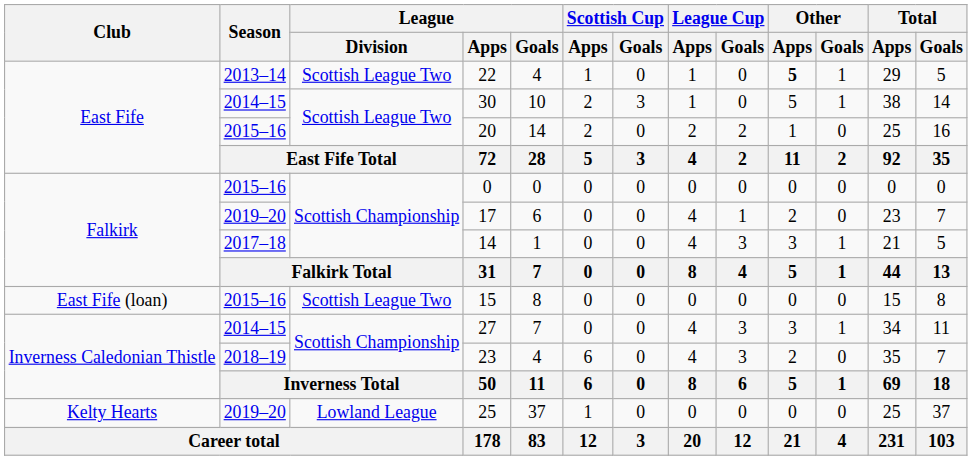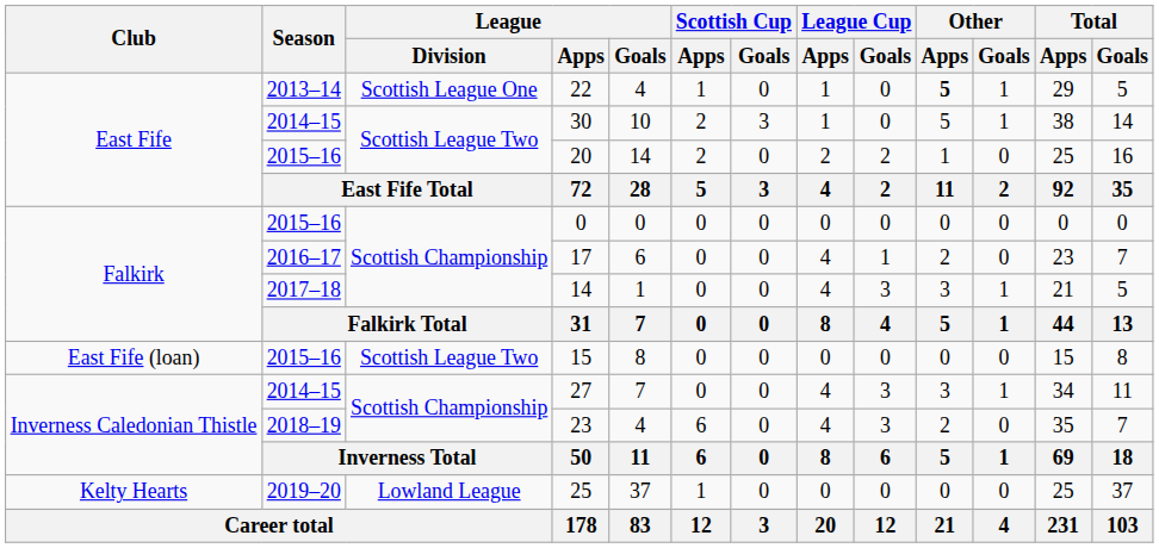 <table class="wikitable" style="text-align: center">
 <tr>
 <th rowspan="2">Club</th>
 <th rowspan="2">Season</th>
 <th colspan="3">League</th>
 <th colspan="2"><a href='#'>Scottish Cup</a></th>
 <th colspan="2"><a href='#'>League Cup</a></th>
 <th colspan="2">Other</th>
 <th colspan="2">Total</th>
 </tr>
 <tr>
 <th>Division</th>
 <th>Apps</th>
 <th>Goals</th>
 <th>Apps</th>
 <th>Goals</th>
 <th>Apps</th>
 <th>Goals</th>
 <th>Apps</th>
 <th>Goals</th>
 <th>Apps</th>
 <th>Goals</th>
 </tr>
 <tr>
 <td rowspan="4"><a href='#'>East Fife</a></td>
 <td><a href='#'>2013–14</a></td>
-<td><a href='#'>Scottish League Two</a></td>
+<td><a href='#'>Scottish League One</a></td>
 <td>22</td>
 <td>4</td>
 <td>1</td>
 <td>0</td>
 <td>1</td>
 <td>0</td>
 <td><strong>5</strong></td>
 <td>1</td>
 <td>29</td>
 <td>5</td>
 </tr>
 <tr>
 <td><a href='#'>2014–15</a></td>
 <td rowspan="2"><a href='#'>Scottish League Two</a></td>
 <td>30</td>
 <td>10</td>
 <td>2</td>
 <td>3</td>
 <td>1</td>
 <td>0</td>
 <td>5</td>
 <td>1</td>
 <td>38</td>
 <td>14</td>
 </tr>
 <tr>
 <td><a href='#'>2015–16</a></td>
 <td>20</td>
 <td>14</td>
 <td>2</td>
 <td>0</td>
 <td>2</td>
 <td>2</td>
 <td>1</td>
 <td>0</td>
 <td>25</td>
 <td>16</td>
 </tr>
 <tr>
 <th colspan="2">East Fife Total</th>
 <th>72</th>
 <th>28</th>
 <th>5</th>
 <th>3</th>
 <th>4</th>
 <th>2</th>
 <th>11</th>
 <th>2</th>
 <th>92</th>
 <th>35</th>
 </tr>
 <tr>
 <td rowspan="4"><a href='#'>Falkirk</a></td>
 <td><a href='#'>2015–16</a></td>
 <td rowspan="3"><a href='#'>Scottish Championship</a></td>
 <td>0</td>
 <td>0</td>
 <td>0</td>
 <td>0</td>
 <td>0</td>
 <td>0</td>
 <td>0</td>
 <td>0</td>
 <td>0</td>
 <td>0</td>
 </tr>
 <tr>
-<td><a href='#'>2019–20</a></td>
+<td><a href='#'>2016–17</a></td>
 <td>17</td>
 <td>6</td>
 <td>0</td>
 <td>0</td>
 <td>4</td>
 <td>1</td>
 <td>2</td>
 <td>0</td>
 <td>23</td>
 <td>7</td>
 </tr>
 <tr>
 <td><a href='#'>2017–18</a></td>
 <td>14</td>
 <td>1</td>
 <td>0</td>
 <td>0</td>
 <td>4</td>
 <td>3</td>
 <td>3</td>
 <td>1</td>
 <td>21</td>
 <td>5</td>
 </tr>
 <tr>
 <th colspan="2">Falkirk Total</th>
 <th>31</th>
 <th>7</th>
 <th>0</th>
 <th>0</th>
 <th>8</th>
 <th>4</th>
 <th>5</th>
 <th>1</th>
 <th>44</th>
 <th>13</th>
 </tr>
 <tr>
 <td><a href='#'>East Fife</a> (loan)</td>
 <td><a href='#'>2015–16</a></td>
 <td><a href='#'>Scottish League Two</a></td>
 <td>15</td>
 <td>8</td>
 <td>0</td>
 <td>0</td>
 <td>0</td>
 <td>0</td>
 <td>0</td>
 <td>0</td>
 <td>15</td>
 <td>8</td>
 </tr>
 <tr>
 <td rowspan="3"><a href='#'>Inverness Caledonian Thistle</a></td>
 <td><a href='#'>2014–15</a></td>
 <td rowspan="2"><a href='#'>Scottish Championship</a></td>
 <td>27</td>
 <td>7</td>
 <td>0</td>
 <td>0</td>
 <td>4</td>
 <td>3</td>
 <td>3</td>
 <td>1</td>
 <td>34</td>
 <td>11</td>
 </tr>
 <tr>
 <td><a href='#'>2018–19</a></td>
 <td>23</td>
 <td>4</td>
 <td>6</td>
 <td>0</td>
 <td>4</td>
 <td>3</td>
 <td>2</td>
 <td>0</td>
 <td>35</td>
 <td>7</td>
 </tr>
 <tr>
 <th colspan="2">Inverness Total</th>
 <th>50</th>
 <th>11</th>
 <th>6</th>
 <th>0</th>
 <th>8</th>
 <th>6</th>
 <th>5</th>
 <th>1</th>
 <th>69</th>
 <th>18</th>
 </tr>
 <tr>
 <td><a href='#'>Kelty Hearts</a></td>
 <td><a href='#'>2019–20</a></td>
 <td><a href='#'>Lowland League</a></td>
 <td>25</td>
 <td>37</td>
 <td>1</td>
 <td>0</td>
 <td>0</td>
 <td>0</td>
 <td>0</td>
 <td>0</td>
 <td>25</td>
 <td>37</td>
 </tr>
 <tr>
 <th colspan="3">Career total</th>
 <th>178</th>
 <th>83</th>
 <th>12</th>
 <th>3</th>
 <th>20</th>
 <th>12</th>
 <th>21</th>
 <th>4</th>
 <th>231</th>
 <th>103</th>
 </tr>
 </table>
